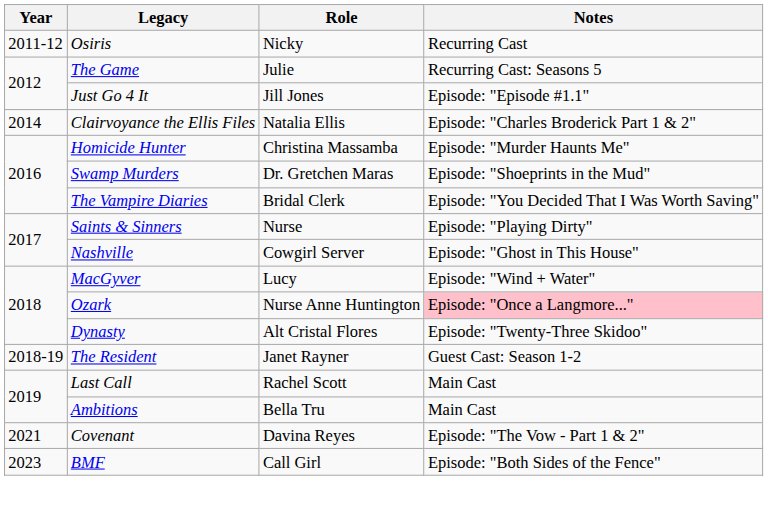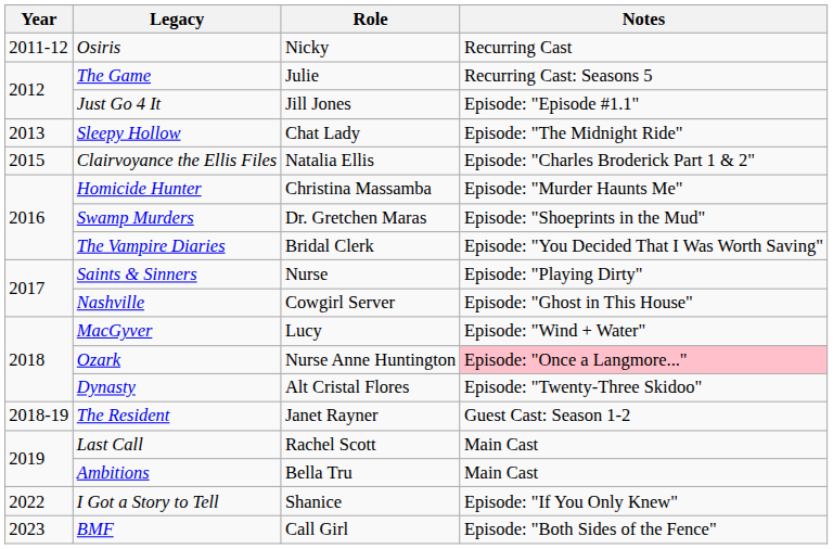 <table class="wikitable plainrowheaders sortable" style="margin-right: 0;">
 <tr>
 <th>Year</th>
 <th>Legacy</th>
 <th>Role</th>
 <th>Notes</th>
 </tr>
 <tr>
 <td>2011-12</td>
 <td><em>Osiris</em></td>
 <td>Nicky</td>
 <td>Recurring Cast</td>
 </tr>
 <tr>
 <td rowspan=2>2012</td>
 <td><em><a href='#'>The Game</a></em></td>
 <td>Julie</td>
 <td>Recurring Cast: Seasons 5</td>
 </tr>
 <tr>
 <td><em>Just Go 4 It</em></td>
 <td>Jill Jones</td>
 <td>Episode: "Episode #1.1"</td>
 </tr>
 <tr>
-<td>2014</td>
+<td>2013</td>
+<td><em><a href='#'>Sleepy Hollow</a></em></td>
+<td>Chat Lady</td>
+<td>Episode: "The Midnight Ride"</td>
+</tr>
+<tr>
+<td>2015</td>
 <td><em>Clairvoyance the Ellis Files</em></td>
 <td>Natalia Ellis</td>
 <td>Episode: "Charles Broderick Part 1 & 2"</td>
 </tr>
 <tr>
 <td rowspan=3>2016</td>
 <td><em><a href='#'>Homicide Hunter</a></em></td>
 <td>Christina Massamba</td>
 <td>Episode: "Murder Haunts Me"</td>
 </tr>
 <tr>
 <td><em><a href='#'>Swamp Murders</a></em></td>
 <td>Dr. Gretchen Maras</td>
 <td>Episode: "Shoeprints in the Mud"</td>
 </tr>
 <tr>
 <td><em><a href='#'>The Vampire Diaries</a></em></td>
 <td>Bridal Clerk</td>
 <td>Episode: "You Decided That I Was Worth Saving"</td>
 </tr>
 <tr>
 <td rowspan=2>2017</td>
 <td><em><a href='#'>Saints & Sinners</a></em></td>
 <td>Nurse</td>
 <td>Episode: "Playing Dirty"</td>
 </tr>
 <tr>
 <td><em><a href='#'>Nashville</a></em></td>
 <td>Cowgirl Server</td>
 <td>Episode: "Ghost in This House"</td>
 </tr>
 <tr>
 <td rowspan=3>2018</td>
 <td><em><a href='#'>MacGyver</a></em></td>
 <td>Lucy</td>
 <td>Episode: "Wind + Water"</td>
 </tr>
 <tr>
 <td><em><a href='#'>Ozark</a></em></td>
 <td>Nurse Anne Huntington</td>
 <td style="background: pink;">Episode: "Once a Langmore..."</td>
 </tr>
 <tr>
 <td><em><a href='#'>Dynasty</a></em></td>
 <td>Alt Cristal Flores</td>
 <td>Episode: "Twenty-Three Skidoo"</td>
 </tr>
 <tr>
 <td>2018-19</td>
 <td><em><a href='#'>The Resident</a></em></td>
 <td>Janet Rayner</td>
 <td>Guest Cast: Season 1-2</td>
 </tr>
 <tr>
 <td rowspan=2>2019</td>
 <td><em>Last Call</em></td>
 <td>Rachel Scott</td>
 <td>Main Cast</td>
 </tr>
 <tr>
 <td><em><a href='#'>Ambitions</a></em></td>
 <td>Bella Tru</td>
 <td>Main Cast</td>
 </tr>
 <tr>
-<td>2021</td>
-<td><em>Covenant</em></td>
-<td>Davina Reyes</td>
-<td>Episode: "The Vow - Part 1 & 2"</td>
+<td>2022</td>
+<td><em>I Got a Story to Tell</em></td>
+<td>Shanice</td>
+<td>Episode: "If You Only Knew"</td>
 </tr>
 <tr>
 <td>2023</td>
 <td><em><a href='#'>BMF</a></em></td>
 <td>Call Girl</td>
 <td>Episode: "Both Sides of the Fence"</td>
 </tr>
 </table>
